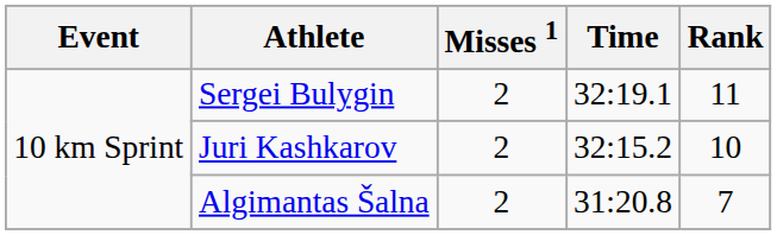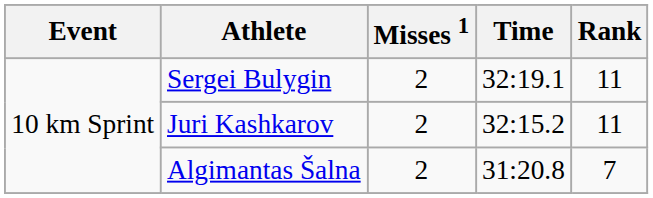 <table class="wikitable" style="font-size:90%">
 <tr>
 <th>Event</th>
 <th>Athlete</th>
 <th>Misses <sup>1</sup></th>
 <th>Time</th>
 <th>Rank</th>
 </tr>
 <tr>
 <td rowspan="3">10 km Sprint</td>
 <td><a href='#'>Sergei Bulygin</a></td>
 <td align="center">2</td>
 <td align="center">32:19.1</td>
 <td align="center">11</td>
 </tr>
 <tr>
 <td><a href='#'>Juri Kashkarov</a></td>
 <td align="center">2</td>
 <td align="center">32:15.2</td>
-<td align="center">10</td>
+<td align="center">11</td>
 </tr>
 <tr>
 <td><a href='#'>Algimantas Šalna</a></td>
 <td align="center">2</td>
 <td align="center">31:20.8</td>
 <td align="center">7</td>
 </tr>
 </table>
